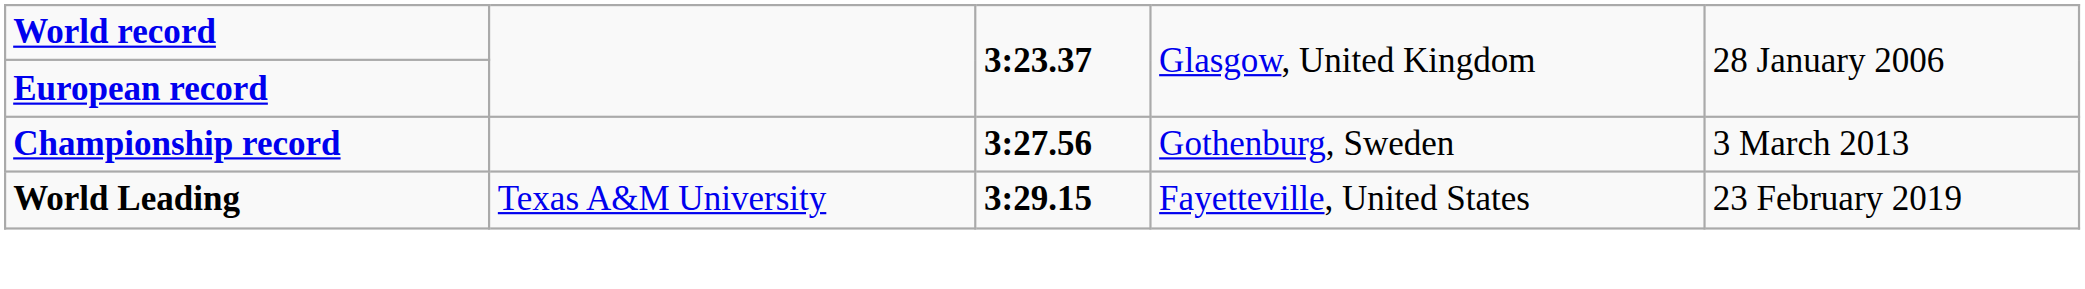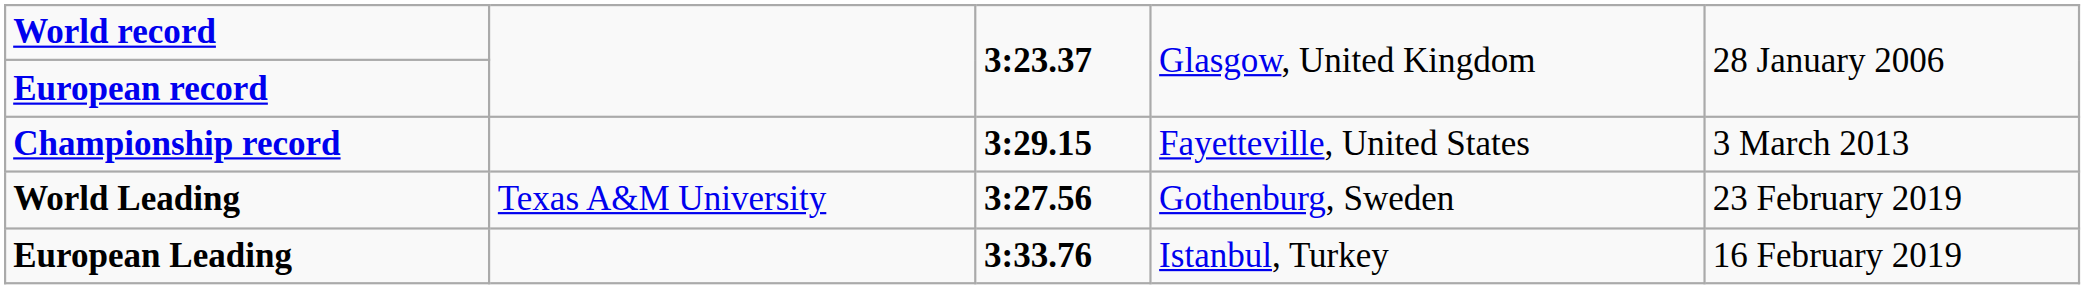 <table class="wikitable" width=75%>
 <tr>
 <td><strong><a href='#'>World record</a></strong></td>
 <td rowspan=2></td>
 <td rowspan=2><strong>3:23.37</strong></td>
 <td rowspan=2><a href='#'>Glasgow</a>, United Kingdom</td>
 <td rowspan=2>28 January 2006</td>
 </tr>
 <tr>
 <td><strong><a href='#'>European record</a></strong></td>
 </tr>
 <tr>
 <td><strong><a href='#'>Championship record</a></strong></td>
 <td></td>
-<td><strong>3:27.56</strong></td>
-<td><a href='#'>Gothenburg</a>, Sweden</td>
+<td><strong>3:29.15</strong></td>
+<td><a href='#'>Fayetteville</a>, United States</td>
 <td>3 March 2013</td>
 </tr>
 <tr>
 <td><strong>World Leading</strong></td>
 <td><a href='#'>Texas A&M University</a></td>
-<td><strong>3:29.15</strong></td>
-<td><a href='#'>Fayetteville</a>, United States</td>
+<td><strong>3:27.56</strong></td>
+<td><a href='#'>Gothenburg</a>, Sweden</td>
 <td>23 February 2019</td>
 </tr>
+<tr>
+<td><strong>European Leading</strong></td>
+<td></td>
+<td><strong>3:33.76</strong></td>
+<td><a href='#'>Istanbul</a>, Turkey</td>
+<td>16 February 2019</td>
+</tr>
 </table>
